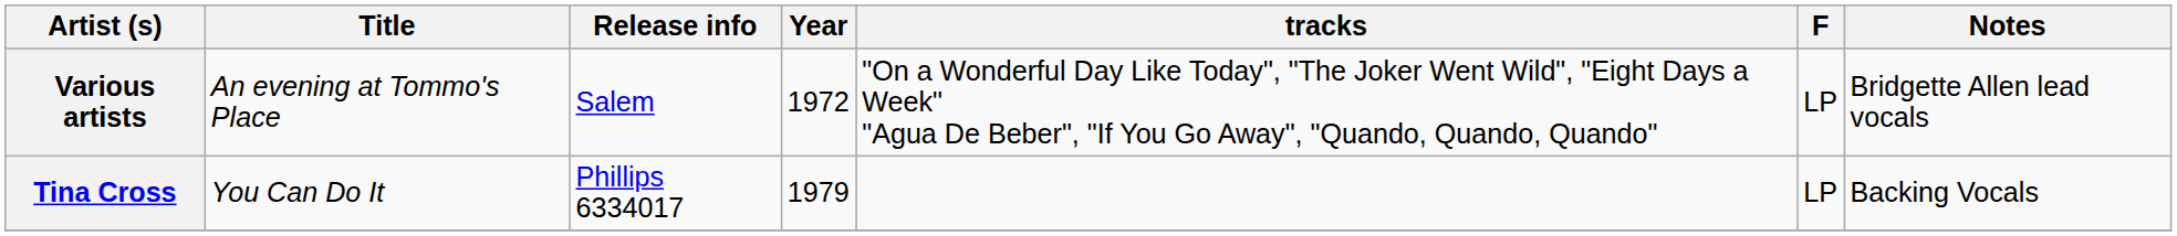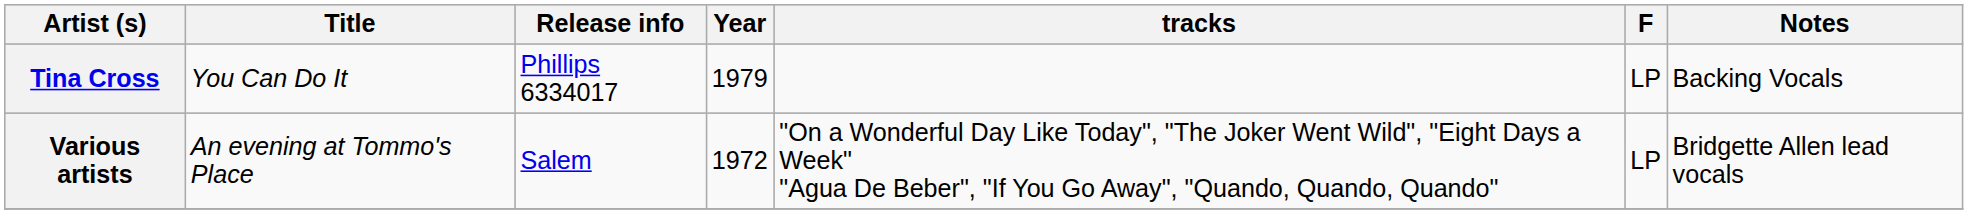 <table class="wikitable plainrowheaders sortable">
 <tr>
 <th scope="col">Artist (s)</th>
 <th scope="col">Title</th>
 <th scope="col">Release info</th>
 <th scope="col">Year</th>
 <th scope="col">tracks</th>
 <th scope="col">F</th>
 <th scope="col" class="unsortable">Notes</th>
 </tr>
 <tr>
+<th scope="row"><a href='#'>Tina Cross</a></th>
+<td><em>You Can Do It </em></td>
+<td><a href='#'>Phillips</a> 6334017</td>
+<td>1979</td>
+<td></td>
+<td>LP</td>
+<td>Backing Vocals</td>
+</tr>
+<tr>
 <th scope="row">Various artists</th>
 <td><em>An evening at Tommo's Place</em></td>
 <td><a href='#'>Salem</a></td>
 <td>1972</td>
 <td>"On a Wonderful Day Like Today", "The Joker Went Wild", "Eight Days a Week"<br>"Agua De Beber", "If You Go Away", "Quando, Quando, Quando"</td>
 <td>LP</td>
 <td>Bridgette Allen lead vocals</td>
 </tr>
 <tr>
-<th scope="row"><a href='#'>Tina Cross</a></th>
-<td><em>You Can Do It </em></td>
-<td><a href='#'>Phillips</a> 6334017</td>
-<td>1979</td>
-<td></td>
-<td>LP</td>
-<td>Backing Vocals</td>
-</tr>
-<tr>
 </tr>
 </table>
